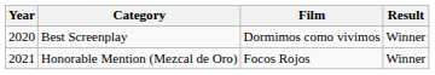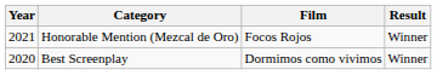 <table class="wikitable">
 <tr>
 <th>Year</th>
 <th>Category</th>
 <th>Film</th>
 <th>Result</th>
 </tr>
 <tr>
+<td>2021</td>
+<td>Honorable Mention (Mezcal de Oro)</td>
+<td>Focos Rojos</td>
+<td>Winner</td>
+</tr>
+<tr>
 <td>2020</td>
 <td>Best Screenplay</td>
 <td>Dormimos como vivimos</td>
 <td>Winner</td>
 </tr>
-<tr>
-<td>2021</td>
-<td>Honorable Mention (Mezcal de Oro)</td>
-<td>Focos Rojos</td>
-<td>Winner</td>
-</tr>
 </table>
